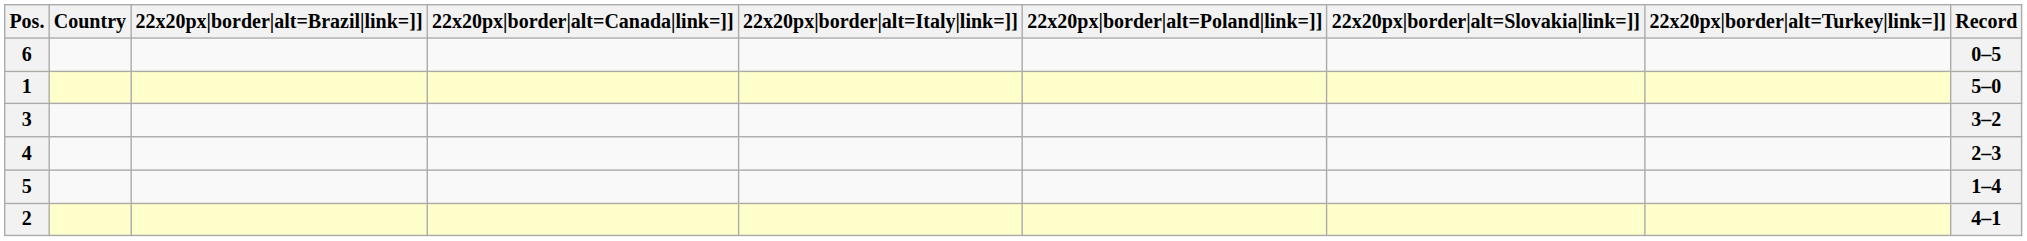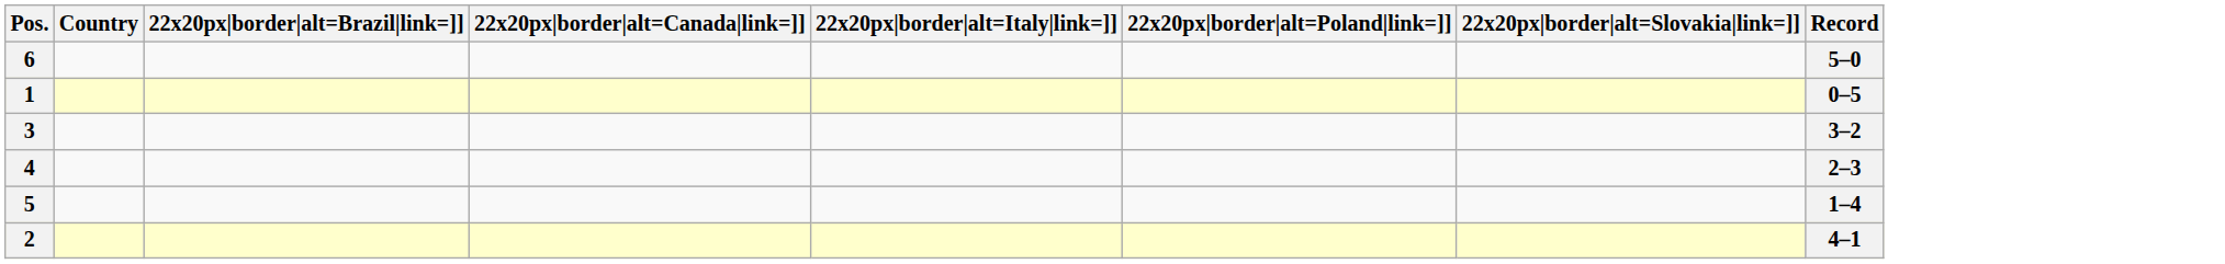 <table class="wikitable sortable nowrap" style="text-align:center; font-size:0.9em;">
 <tr>
 <th>Pos.</th>
 <th>Country</th>
 <th [[Image:>22x20px|border|alt=Brazil|link=]]</th>
 <th [[Image:>22x20px|border|alt=Canada|link=]]</th>
 <th [[Image:>22x20px|border|alt=Italy|link=]]</th>
 <th [[Image:>22x20px|border|alt=Poland|link=]]</th>
 <th [[Image:>22x20px|border|alt=Slovakia|link=]]</th>
-<th [[Image:>22x20px|border|alt=Turkey|link=]]</th>
 <th>Record</th>
 </tr>
 <tr>
 <th>6</th>
 <td style="text-align:left;"></td>
 <td></td>
 <td></td>
 <td></td>
 <td></td>
 <td></td>
-<td></td>
-<th>0–5</th>
+<th>5–0</th>
 </tr>
 <tr bgcolor=#ffffcc>
 <th>1</th>
 <td style="text-align:left;"></td>
 <td></td>
 <td></td>
 <td></td>
 <td></td>
 <td></td>
-<td></td>
-<th>5–0</th>
+<th>0–5</th>
 </tr>
 <tr>
 <th>3</th>
 <td style="text-align:left;"></td>
-<td></td>
 <td></td>
 <td></td>
 <td></td>
 <td></td>
 <td></td>
 <th>3–2</th>
 </tr>
 <tr>
 <th>4</th>
 <td style="text-align:left;"></td>
 <td></td>
 <td></td>
 <td></td>
 <td></td>
 <td></td>
-<td></td>
 <th>2–3</th>
 </tr>
 <tr>
 <th>5</th>
 <td style="text-align:left;"></td>
-<td></td>
 <td></td>
 <td></td>
 <td></td>
 <td></td>
 <td></td>
 <th>1–4</th>
 </tr>
 <tr bgcolor=#ffffcc>
 <th>2</th>
 <td style="text-align:left;"></td>
 <td></td>
 <td></td>
 <td></td>
 <td></td>
 <td></td>
-<td></td>
 <th>4–1</th>
 </tr>
 </table>
